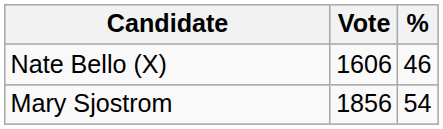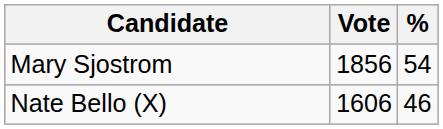 <table class="wikitable">
 <tr>
 <th bgcolor="#DDDDFF" width="200px">Candidate</th>
 <th bgcolor="#DDDDFF">Vote</th>
 <th bgcolor="#DDDDFF">%</th>
 </tr>
 <tr>
+<td>Mary Sjostrom</td>
+<td>1856</td>
+<td>54</td>
+</tr>
+<tr>
 <td>Nate Bello (X)</td>
 <td>1606</td>
 <td>46</td>
 </tr>
-<tr>
-<td>Mary Sjostrom</td>
-<td>1856</td>
-<td>54</td>
-</tr>
 </table>
